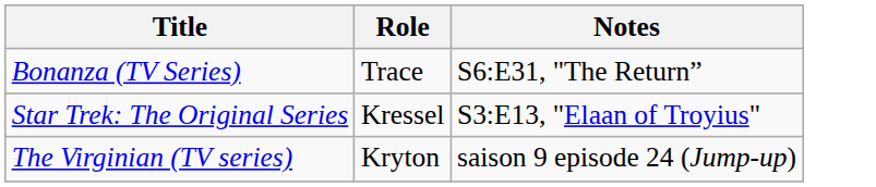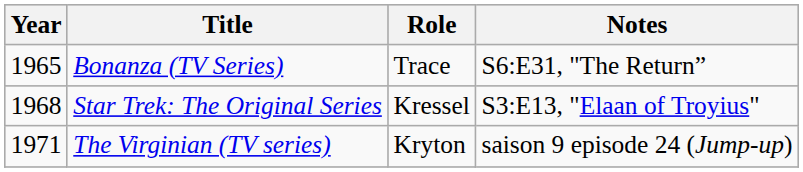 <table class="wikitable">
 <tr>
+<th>Year</th>
 <th>Title</th>
 <th>Role</th>
 <th>Notes</th>
 </tr>
 <tr>
+<td>1965</td>
 <td><em><a href='#'>Bonanza (TV Series)</a></em></td>
 <td>Trace</td>
 <td>S6:E31, "The Return”</td>
 </tr>
 <tr>
+<td>1968</td>
 <td><em><a href='#'>Star Trek: The Original Series</a></em></td>
 <td>Kressel</td>
 <td>S3:E13, "<a href='#'>Elaan of Troyius</a>"</td>
 </tr>
 <tr>
+<td>1971</td>
 <td><em><a href='#'>The Virginian (TV series)</a></em></td>
 <td>Kryton</td>
 <td>saison 9 episode 24 (<em>Jump-up</em>)</td>
 </tr>
 </table>
